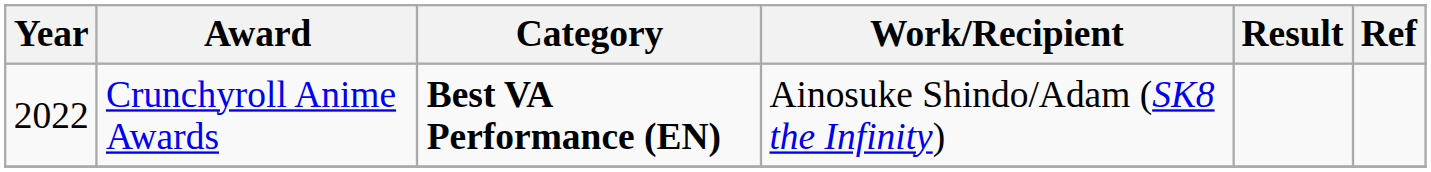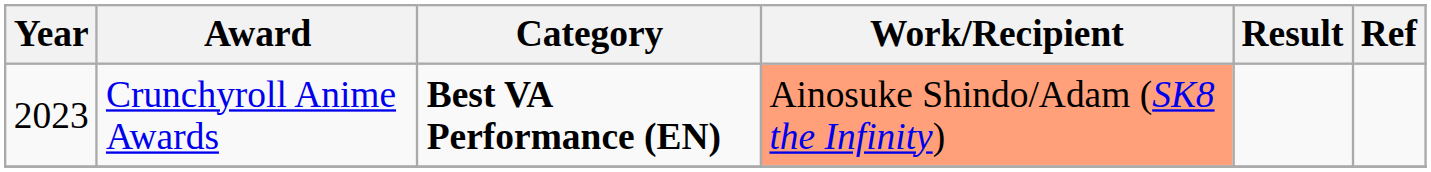 <table class="wikitable sortable plainrowheaders">
 <tr>
 <th>Year</th>
 <th>Award</th>
 <th>Category</th>
 <th>Work/Recipient</th>
 <th>Result</th>
 <th class="unsortable">Ref</th>
 </tr>
 <tr>
-<td>2022</td>
+<td>2023</td>
 <td><a href='#'>Crunchyroll Anime Awards</a></td>
 <td><strong>Best VA Performance (EN)</strong></td>
-<td>Ainosuke Shindo/Adam (<em><a href='#'>SK8 the Infinity</a></em>)</td>
+<td style="background: lightsalmon;">Ainosuke Shindo/Adam (<em><a href='#'>SK8 the Infinity</a></em>)</td>
 <td></td>
 <td></td>
 </tr>
 <tr>
 </tr>
 </table>
